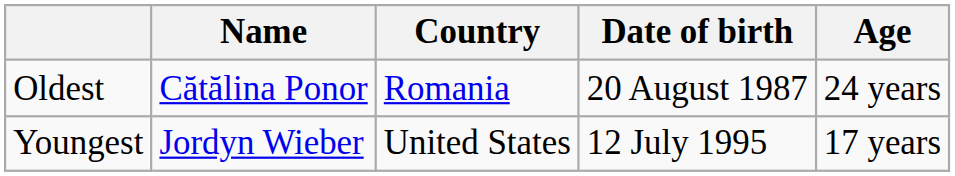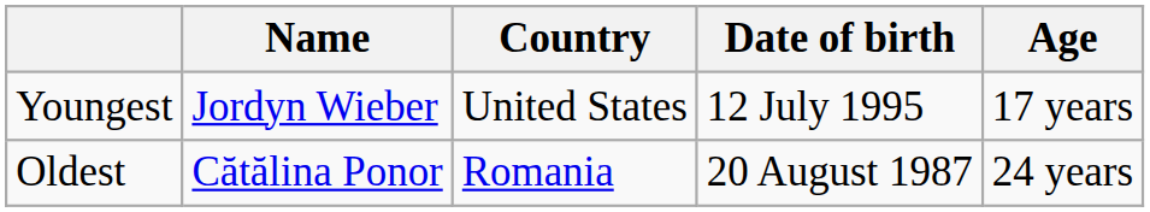 <table class="wikitable">
 <tr>
 <th></th>
 <th>Name</th>
 <th>Country</th>
 <th>Date of birth</th>
 <th>Age</th>
 </tr>
 <tr>
+<td>Youngest</td>
+<td><a href='#'>Jordyn Wieber</a></td>
+<td> United States</td>
+<td>12 July 1995</td>
+<td>17 years</td>
+</tr>
+<tr>
 <td>Oldest</td>
 <td><a href='#'>Cătălina Ponor</a></td>
 <td> <a href='#'>Romania</a></td>
 <td>20 August 1987</td>
 <td>24 years</td>
 </tr>
-<tr>
-<td>Youngest</td>
-<td><a href='#'>Jordyn Wieber</a></td>
-<td> United States</td>
-<td>12 July 1995</td>
-<td>17 years</td>
-</tr>
 </table>
